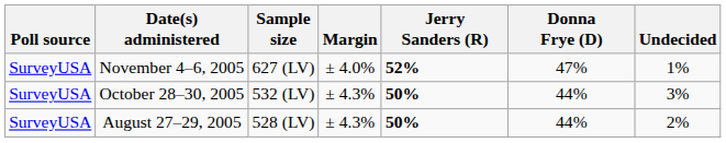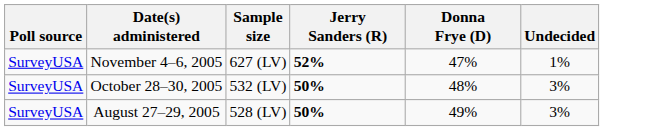 <table class="wikitable" style="font-size:90%">
 <tr valign=bottom>
 <th>Poll source</th>
 <th>Date(s)<br>administered</th>
 <th>Sample<br>size</th>
-<th>Margin<br></th>
 <th style="width:100px;">Jerry<br>Sanders (R)</th>
 <th style="width:100px;">Donna<br>Frye (D)</th>
 <th>Undecided</th>
 </tr>
 <tr>
 <td><a href='#'>SurveyUSA</a></td>
 <td align=center>November 4–6, 2005</td>
 <td align=center>627 (LV)</td>
-<td align=center>± 4.0%</td>
 <td><strong>52%</strong></td>
 <td align=center>47%</td>
 <td align=center>1%</td>
 </tr>
 <tr>
 <td><a href='#'>SurveyUSA</a></td>
 <td align=center>October 28–30, 2005</td>
 <td align=center>532 (LV)</td>
-<td align=center>± 4.3%</td>
 <td><strong>50%</strong></td>
-<td align=center>44%</td>
+<td align=center>48%</td>
 <td align=center>3%</td>
 </tr>
 <tr>
 <td><a href='#'>SurveyUSA</a></td>
 <td align=center>August 27–29, 2005</td>
 <td align=center>528 (LV)</td>
-<td align=center>± 4.3%</td>
 <td><strong>50%</strong></td>
-<td align=center>44%</td>
-<td align=center>2%</td>
+<td align=center>49%</td>
+<td align=center>3%</td>
 </tr>
 </table>
